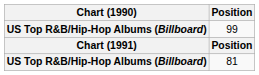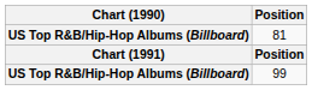 <table class="wikitable plainrowheaders" style="text-align:center">
 <tr>
 <th scope="col">Chart (1990)</th>
 <th scope="col">Position</th>
 </tr>
 <tr>
 <th scope="row">US Top R&B/Hip-Hop Albums (<em>Billboard</em>)</th>
-<td>99</td>
+<td>81</td>
 </tr>
 <tr>
 <th scope="col">Chart (1991)</th>
 <th scope="col">Position</th>
 </tr>
 <tr>
 <th scope="row">US Top R&B/Hip-Hop Albums (<em>Billboard</em>)</th>
-<td>81</td>
+<td>99</td>
 </tr>
 </table>
